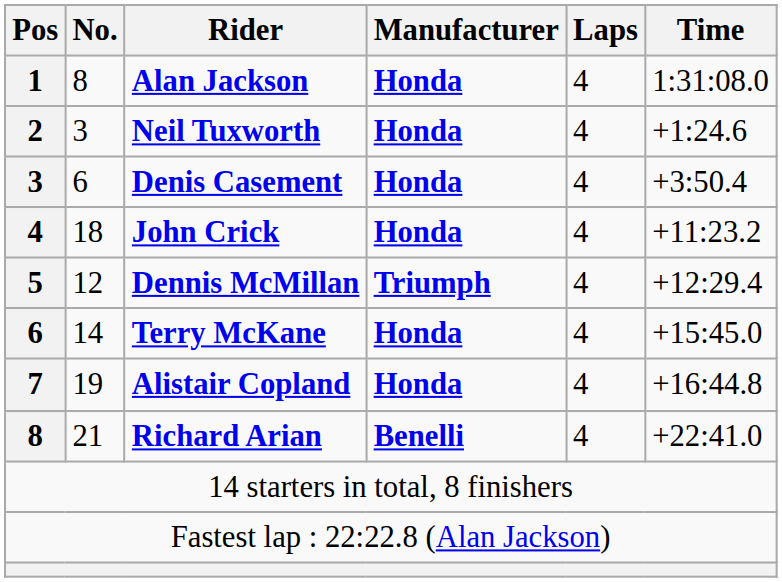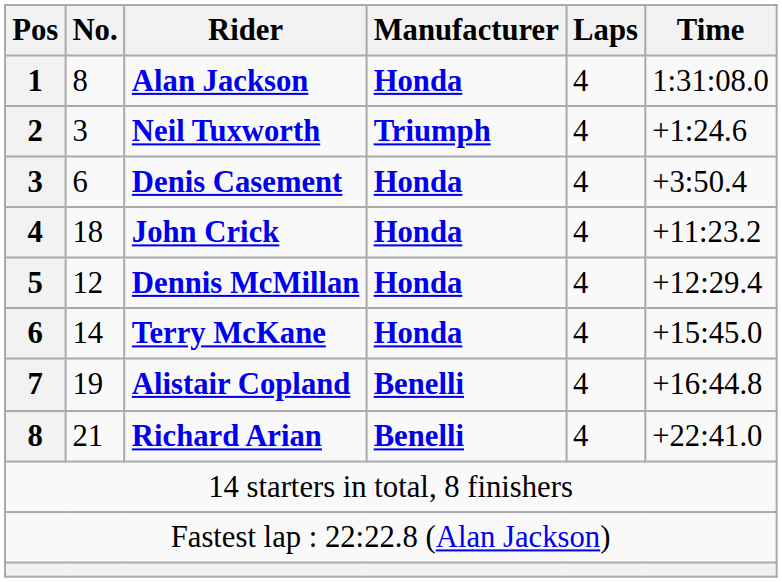 <table class="wikitable" style="font-size: 95%;">
 <tr>
 <th>Pos</th>
 <th>No.</th>
 <th>Rider</th>
 <th>Manufacturer</th>
 <th>Laps</th>
 <th>Time</th>
 </tr>
 <tr>
 <th>1</th>
 <td>8</td>
 <td> <strong><a href='#'>Alan Jackson</a></strong></td>
 <td><strong><a href='#'>Honda</a></strong></td>
 <td>4</td>
 <td>1:31:08.0</td>
 </tr>
 <tr>
 <th>2</th>
 <td>3</td>
 <td> <strong><a href='#'>Neil Tuxworth</a></strong></td>
-<td><strong><a href='#'>Honda</a></strong></td>
+<td><strong><a href='#'>Triumph</a></strong></td>
 <td>4</td>
 <td>+1:24.6</td>
 </tr>
 <tr>
 <th>3</th>
 <td>6</td>
 <td> <strong><a href='#'>Denis Casement</a></strong></td>
 <td><strong><a href='#'>Honda</a></strong></td>
 <td>4</td>
 <td>+3:50.4</td>
 </tr>
 <tr>
 <th>4</th>
 <td>18</td>
 <td> <strong><a href='#'>John Crick</a></strong></td>
 <td><strong><a href='#'>Honda</a></strong></td>
 <td>4</td>
 <td>+11:23.2</td>
 </tr>
 <tr>
 <th>5</th>
 <td>12</td>
 <td> <strong><a href='#'>Dennis McMillan</a></strong></td>
-<td><strong><a href='#'>Triumph</a></strong></td>
+<td><strong><a href='#'>Honda</a></strong></td>
 <td>4</td>
 <td>+12:29.4</td>
 </tr>
 <tr>
 <th>6</th>
 <td>14</td>
 <td> <strong><a href='#'>Terry McKane</a></strong></td>
 <td><strong><a href='#'>Honda</a></strong></td>
 <td>4</td>
 <td>+15:45.0</td>
 </tr>
 <tr>
 <th>7</th>
 <td>19</td>
 <td> <strong><a href='#'>Alistair Copland</a></strong></td>
-<td><strong><a href='#'>Honda</a></strong></td>
+<td><strong><a href='#'>Benelli</a></strong></td>
 <td>4</td>
 <td>+16:44.8</td>
 </tr>
 <tr>
 <th>8</th>
 <td>21</td>
 <td> <strong><a href='#'>Richard Arian</a></strong></td>
 <td><strong><a href='#'>Benelli</a></strong></td>
 <td>4</td>
 <td>+22:41.0</td>
 </tr>
 <tr>
 <td colspan=6 align=center>14 starters in total, 8 finishers</td>
 </tr>
 <tr>
 <td colspan=6 align=center>Fastest lap : 22:22.8 (<a href='#'>Alan Jackson</a>)</td>
 </tr>
 <tr>
 <th colspan=6></th>
 </tr>
 </table>
